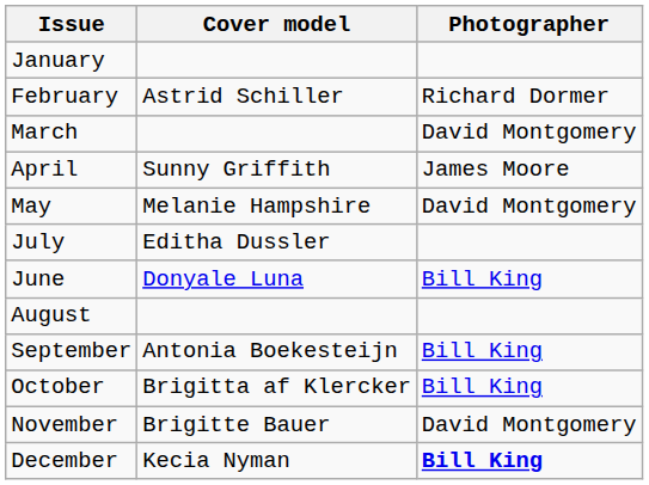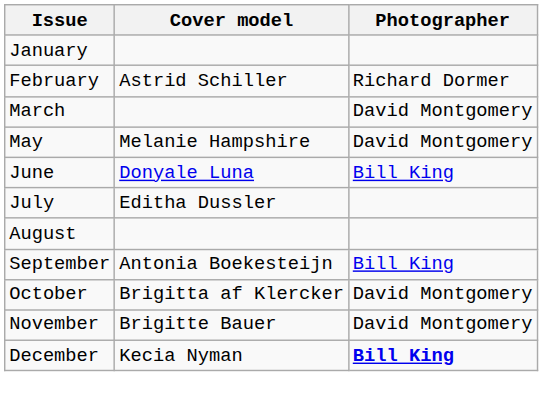 <table class="sortable wikitable">
 <tr>
 <th>Issue</th>
 <th>Cover model</th>
 <th>Photographer</th>
 </tr>
 <tr>
 <td>January</td>
 <td></td>
 <td></td>
 </tr>
 <tr>
 <td>February</td>
 <td>Astrid Schiller</td>
 <td>Richard Dormer</td>
 </tr>
 <tr>
 <td>March</td>
 <td></td>
 <td>David Montgomery</td>
 </tr>
 <tr>
-<td>April</td>
-<td>Sunny Griffith</td>
-<td>James Moore</td>
-</tr>
-<tr>
 <td>May</td>
 <td>Melanie Hampshire</td>
 <td>David Montgomery</td>
 </tr>
 <tr>
+<td>June</td>
+<td><a href='#'>Donyale Luna</a></td>
+<td><a href='#'>Bill King</a></td>
+</tr>
+<tr>
 <td>July</td>
 <td>Editha Dussler</td>
 <td></td>
-</tr>
-<tr>
-<td>June</td>
-<td><a href='#'>Donyale Luna</a></td>
-<td><a href='#'>Bill King</a></td>
 </tr>
 <tr>
 <td>August</td>
 <td></td>
 <td></td>
 </tr>
 <tr>
 <td>September</td>
 <td>Antonia Boekesteijn</td>
 <td><a href='#'>Bill King</a></td>
 </tr>
 <tr>
 <td>October</td>
 <td>Brigitta af Klercker</td>
-<td><a href='#'>Bill King</a></td>
+<td>David Montgomery</td>
 </tr>
 <tr>
 <td>November</td>
 <td>Brigitte Bauer</td>
 <td>David Montgomery</td>
 </tr>
 <tr>
 <td>December</td>
 <td>Kecia Nyman</td>
 <td><strong><a href='#'>Bill King</a></strong></td>
 </tr>
 </table>
